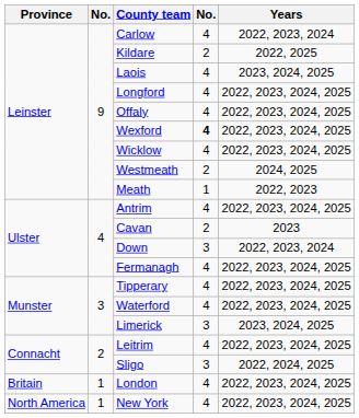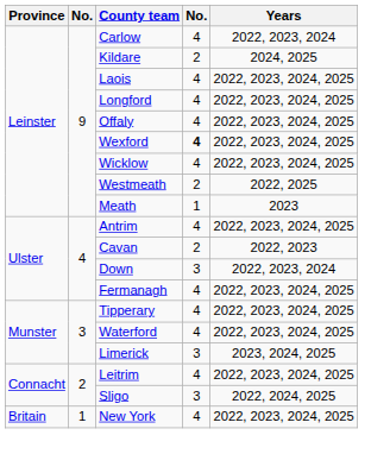 <table class="wikitable sortable" style="text-align:center">
 <tr>
 <th>Province</th>
 <th>No.</th>
 <th><a href='#'>County team</a></th>
 <th>No.</th>
 <th>Years</th>
 </tr>
 <tr>
 <td rowspan="9" style="text-align:left"> <a href='#'>Leinster</a></td>
 <td rowspan="9">9</td>
 <td style="text-align:left"><a href='#'>Carlow</a></td>
 <td>4</td>
 <td>2022, 2023, 2024</td>
 </tr>
 <tr>
 <td style="text-align:left"><a href='#'>Kildare</a></td>
 <td>2</td>
-<td>2022, 2025</td>
+<td>2024, 2025</td>
 </tr>
 <tr>
 <td style="text-align:left"><a href='#'>Laois</a></td>
 <td>4</td>
-<td>2023, 2024, 2025</td>
+<td>2022, 2023, 2024, 2025</td>
 </tr>
 <tr>
 <td style="text-align:left"><a href='#'>Longford</a></td>
 <td>4</td>
 <td>2022, 2023, 2024, 2025</td>
 </tr>
 <tr>
 <td style="text-align:left"><a href='#'>Offaly</a></td>
 <td>4</td>
 <td>2022, 2023, 2024, 2025</td>
 </tr>
 <tr>
 <td style="text-align:left"><a href='#'>Wexford</a></td>
 <td><strong>4</strong></td>
 <td>2022, 2023, 2024, 2025</td>
 </tr>
 <tr>
 <td style="text-align:left"><a href='#'>Wicklow</a></td>
 <td>4</td>
 <td>2022, 2023, 2024, 2025</td>
 </tr>
 <tr>
 <td style="text-align:left"><a href='#'>Westmeath</a></td>
 <td>2</td>
-<td>2024, 2025</td>
+<td>2022, 2025</td>
 </tr>
 <tr>
 <td style="text-align:left"><a href='#'>Meath</a></td>
 <td>1</td>
-<td>2022, 2023</td>
+<td>2023</td>
 </tr>
 <tr>
 <td rowspan="4" style="text-align:left"> <a href='#'>Ulster</a></td>
 <td rowspan="4">4</td>
 <td style="text-align:left"><a href='#'>Antrim</a></td>
 <td>4</td>
 <td>2022, 2023, 2024, 2025</td>
 </tr>
 <tr>
 <td style="text-align:left"><a href='#'>Cavan</a></td>
 <td>2</td>
-<td>2023</td>
+<td>2022, 2023</td>
 </tr>
 <tr>
 <td style="text-align:left"><a href='#'>Down</a></td>
 <td>3</td>
 <td>2022, 2023, 2024</td>
 </tr>
 <tr>
 <td style="text-align:left"><a href='#'>Fermanagh</a></td>
 <td>4</td>
 <td>2022, 2023, 2024, 2025</td>
 </tr>
 <tr>
 <td rowspan="3" style="text-align:left"> <a href='#'>Munster</a></td>
 <td rowspan="3">3</td>
 <td style="text-align:left"><a href='#'>Tipperary</a></td>
 <td>4</td>
 <td>2022, 2023, 2024, 2025</td>
 </tr>
 <tr>
 <td style="text-align:left"><a href='#'>Waterford</a></td>
 <td>4</td>
 <td>2022, 2023, 2024, 2025</td>
 </tr>
 <tr>
 <td style="text-align:left"><a href='#'>Limerick</a></td>
 <td>3</td>
 <td>2023, 2024, 2025</td>
 </tr>
 <tr>
 <td rowspan="2" style="text-align:left"> <a href='#'>Connacht</a></td>
 <td rowspan="2">2</td>
 <td style="text-align:left"><a href='#'>Leitrim</a></td>
 <td>4</td>
 <td>2022, 2023, 2024, 2025</td>
 </tr>
 <tr>
 <td style="text-align:left"><a href='#'>Sligo</a></td>
 <td>3</td>
 <td>2022, 2024, 2025</td>
 </tr>
 <tr>
 <td style="text-align:left"> <a href='#'>Britain</a></td>
 <td>1</td>
-<td style="text-align:left"><a href='#'>London</a></td>
-<td>4</td>
-<td>2022, 2023, 2024, 2025</td>
-</tr>
-<tr>
-<td style="text-align:left"> <a href='#'>North America</a></td>
-<td>1</td>
 <td style="text-align:left"><a href='#'>New York</a></td>
 <td>4</td>
 <td>2022, 2023, 2024, 2025</td>
 </tr>
 </table>
